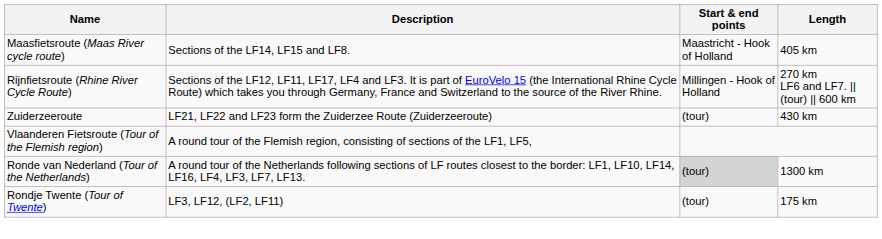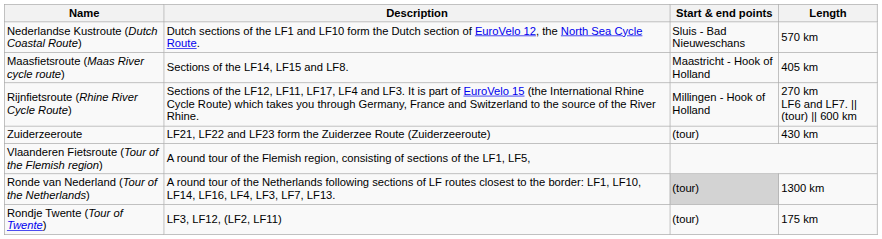 <table class="wikitable">
 <tr>
 <th>Name</th>
 <th>Description</th>
 <th>Start & end points</th>
 <th>Length</th>
+</tr>
+<tr>
+<td>Nederlandse Kustroute (<em>Dutch Coastal Route</em>)</td>
+<td>Dutch sections of the LF1 and LF10 form the Dutch section of <a href='#'>EuroVelo 12</a>, the <a href='#'>North Sea Cycle Route</a>.</td>
+<td>Sluis - Bad Nieuweschans</td>
+<td>570 km </td>
 </tr>
 <tr>
 <td>Maasfietsroute (<em>Maas River cycle route</em>)</td>
 <td>Sections of the LF14, LF15 and LF8.</td>
 <td>Maastricht - Hook of Holland</td>
 <td>405 km </td>
 </tr>
 <tr>
 <td>Rijnfietsroute (<em>Rhine River Cycle Route</em>)</td>
 <td>Sections of the LF12, LF11, LF17, LF4 and LF3. It is part of <a href='#'>EuroVelo 15</a>  (the International Rhine Cycle Route) which takes you through Germany, France and Switzerland to the source of the River Rhine.</td>
 <td>Millingen - Hook of Holland</td>
 <td>270 km <br>LF6 and LF7. || (tour) || 600 km</td>
 </tr>
 <tr>
 <td>Zuiderzeeroute</td>
 <td>LF21, LF22 and LF23 form the Zuiderzee Route (Zuiderzeeroute)</td>
 <td>(tour)</td>
 <td>430 km </td>
 </tr>
 <tr>
 <td>Vlaanderen Fietsroute (<em>Tour of the Flemish region</em>)</td>
 <td>A round tour of the Flemish region, consisting of sections of the LF1, LF5,</td>
 </tr>
 <tr>
 <td>Ronde van Nederland (<em>Tour of the Netherlands</em>)</td>
 <td>A round tour of the Netherlands following sections of LF routes closest to the border: LF1, LF10, LF14, LF16, LF4, LF3, LF7, LF13.</td>
 <td style="background: lightgrey;">(tour)</td>
 <td>1300 km </td>
 </tr>
 <tr>
 <td>Rondje Twente (<em>Tour of <a href='#'>Twente</a></em>) </td>
 <td>LF3, LF12, (LF2, LF11)</td>
 <td>(tour)</td>
 <td>175 km </td>
 </tr>
 </table>
